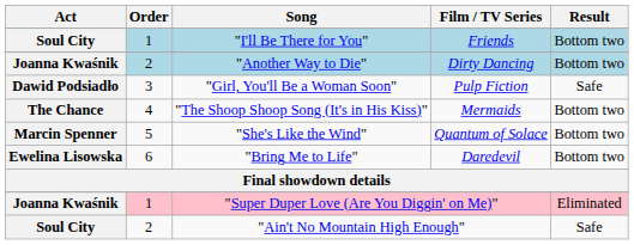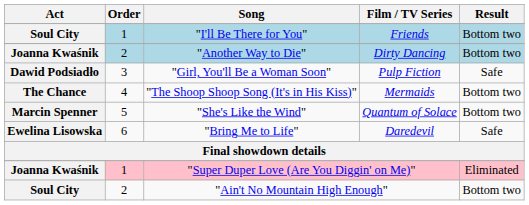 <table class="wikitable plainrowheaders" style="text-align:center;">
 <tr>
 <th scope="col">Act</th>
 <th scope="col">Order</th>
 <th scope="col">Song</th>
 <th scope="col">Film / TV Series</th>
 <th scope="col">Result</th>
 </tr>
 <tr>
 </tr>
 <tr bgcolor="lightblue">
 <th scope="row">Soul City</th>
 <td>1</td>
 <td>"<a href='#'>I'll Be There for You</a>"</td>
 <td><em><a href='#'>Friends</a></em></td>
 <td>Bottom two</td>
 </tr>
 <tr>
 </tr>
 <tr bgcolor="lightblue">
 <th scope="row">Joanna Kwaśnik</th>
 <td>2</td>
 <td>"<a href='#'>Another Way to Die</a>"</td>
 <td><em><a href='#'>Dirty Dancing</a></em></td>
 <td>Bottom two</td>
 </tr>
 <tr>
 <th scope="row">Dawid Podsiadło</th>
 <td>3</td>
 <td>"<a href='#'>Girl, You'll Be a Woman Soon</a>"</td>
 <td><em><a href='#'>Pulp Fiction</a></em></td>
 <td>Safe</td>
 </tr>
 <tr>
 <th scope="row">The Chance</th>
 <td>4</td>
 <td>"<a href='#'>The Shoop Shoop Song (It's in His Kiss)</a>"</td>
 <td><em><a href='#'>Mermaids</a></em></td>
 <td>Bottom two</td>
 </tr>
 <tr>
 <th scope="row">Marcin Spenner</th>
 <td>5</td>
 <td>"<a href='#'>She's Like the Wind</a>"</td>
 <td><em><a href='#'>Quantum of Solace</a></em></td>
 <td>Bottom two</td>
 </tr>
 <tr>
 <th scope="row">Ewelina Lisowska</th>
 <td>6</td>
 <td>"<a href='#'>Bring Me to Life</a>"</td>
 <td><em><a href='#'>Daredevil</a></em></td>
-<td>Bottom two</td>
+<td>Safe</td>
 </tr>
 <tr>
 <th colspan="5">Final showdown details</th>
 </tr>
 <tr>
 </tr>
 <tr style="background:pink;">
 <th scope="row">Joanna Kwaśnik</th>
 <td>1</td>
 <td colspan="2">"<a href='#'>Super Duper Love (Are You Diggin' on Me)</a>"</td>
 <td>Eliminated</td>
 </tr>
 <tr>
 <th scope="row">Soul City</th>
 <td>2</td>
 <td colspan="2">"<a href='#'>Ain't No Mountain High Enough</a>"</td>
-<td>Safe</td>
+<td>Bottom two</td>
 </tr>
 </table>
